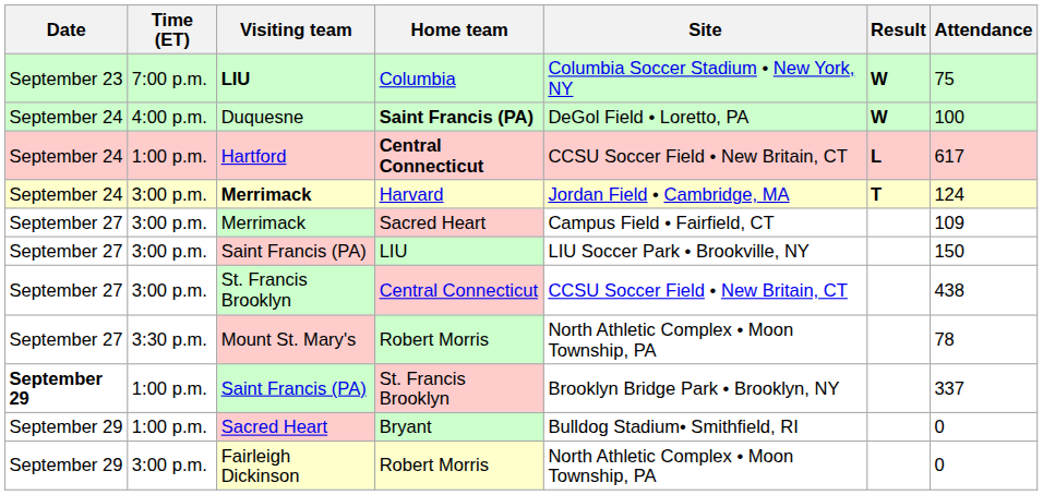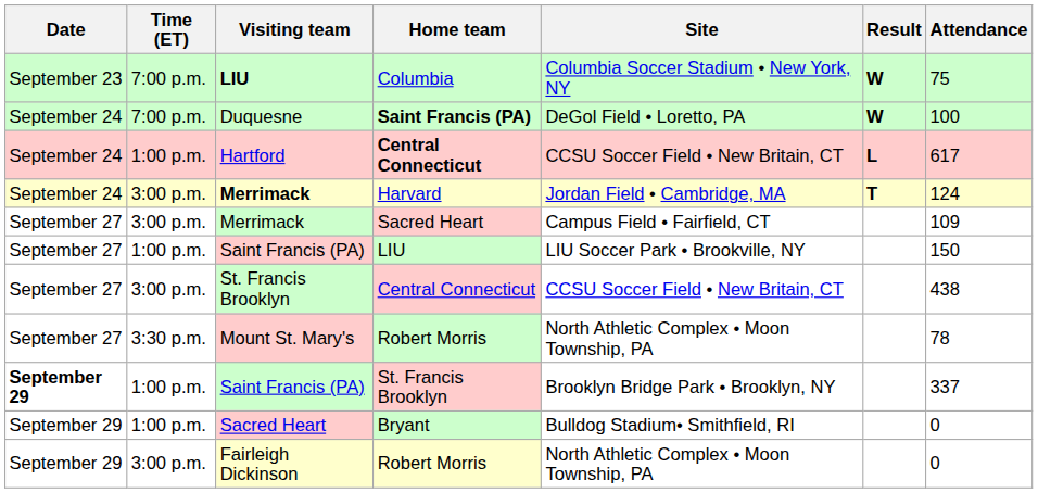 <table class="wikitable" style="font-size:95%;">
 <tr>
 <th>Date</th>
 <th>Time (ET)</th>
 <th>Visiting team</th>
 <th>Home team</th>
 <th>Site</th>
 <th>Result</th>
 <th>Attendance</th>
 </tr>
 <tr style="background:#cfc;">
 <td>September 23</td>
 <td>7:00 p.m.</td>
 <td><strong>LIU</strong></td>
 <td><a href='#'>Columbia</a></td>
 <td><a href='#'>Columbia Soccer Stadium</a> • <a href='#'>New York, NY</a></td>
 <td><strong>W</strong> </td>
 <td>75</td>
 </tr>
 <tr style="background:#cfc;">
 <td>September 24</td>
-<td>4:00 p.m.</td>
+<td>7:00 p.m.</td>
 <td>Duquesne</td>
 <td><strong>Saint Francis (PA)</strong></td>
 <td>DeGol Field • Loretto, PA</td>
 <td><strong>W</strong> </td>
 <td>100</td>
 </tr>
 <tr style="background:#fcc;">
 <td>September 24</td>
 <td>1:00 p.m.</td>
 <td><a href='#'>Hartford</a></td>
 <td><strong>Central Connecticut</strong></td>
 <td>CCSU Soccer Field • New Britain, CT</td>
 <td><strong>L</strong> </td>
 <td>617</td>
 </tr>
 <tr style="background:#ffc;">
 <td>September 24</td>
 <td>3:00 p.m.</td>
 <td><strong>Merrimack</strong></td>
 <td><a href='#'>Harvard</a></td>
 <td><a href='#'>Jordan Field</a> • <a href='#'>Cambridge, MA</a></td>
 <td><strong>T</strong> </td>
 <td>124</td>
 </tr>
 <tr style="background:#fff;">
 <td>September 27</td>
 <td>3:00 p.m.</td>
 <td style="background:#cfc;">Merrimack</td>
 <td style="background:#fcc;">Sacred Heart</td>
 <td>Campus Field • Fairfield, CT</td>
 <td> </td>
 <td>109</td>
 </tr>
 <tr style="background:#fff;">
 <td>September 27</td>
-<td>3:00 p.m.</td>
+<td>1:00 p.m.</td>
 <td style="background:#fcc;">Saint Francis (PA)</td>
 <td style="background:#cfc;">LIU</td>
 <td>LIU Soccer Park • Brookville, NY</td>
 <td></td>
 <td>150</td>
 </tr>
 <tr style="background:#fff;">
 <td>September 27</td>
 <td>3:00 p.m.</td>
 <td style="background:#cfc;">St. Francis Brooklyn</td>
 <td style="background:#fcc;"><a href='#'>Central Connecticut</a></td>
 <td><a href='#'>CCSU Soccer Field</a> • <a href='#'>New Britain, CT</a></td>
 <td></td>
 <td>438</td>
 </tr>
 <tr style="background:#fff;">
 <td>September 27</td>
 <td>3:30 p.m.</td>
 <td style="background:#fcc;">Mount St. Mary's</td>
 <td style="background:#cfc;">Robert Morris</td>
 <td>North Athletic Complex • Moon Township, PA</td>
 <td></td>
 <td>78</td>
 </tr>
 <tr style="background:#fff;">
 <td><strong>September 29</strong></td>
 <td>1:00 p.m.</td>
 <td style="background:#cfc;"><a href='#'>Saint Francis (PA)</a></td>
 <td style="background:#fcc;">St. Francis Brooklyn</td>
 <td>Brooklyn Bridge Park • Brooklyn, NY</td>
 <td></td>
 <td>337</td>
 </tr>
 <tr style="background:#fff;">
 <td>September 29</td>
 <td>1:00 p.m.</td>
 <td style="background:#fcc;"><a href='#'>Sacred Heart</a></td>
 <td style="background:#cfc;">Bryant</td>
 <td>Bulldog Stadium• Smithfield, RI</td>
 <td></td>
 <td>0</td>
 </tr>
 <tr style="background:#fff;">
 <td>September 29</td>
 <td>3:00 p.m.</td>
 <td style="background:#ffc;">Fairleigh Dickinson</td>
 <td style="background:#ffc;">Robert Morris</td>
 <td>North Athletic Complex • Moon Township, PA</td>
 <td></td>
 <td>0</td>
 </tr>
 </table>
